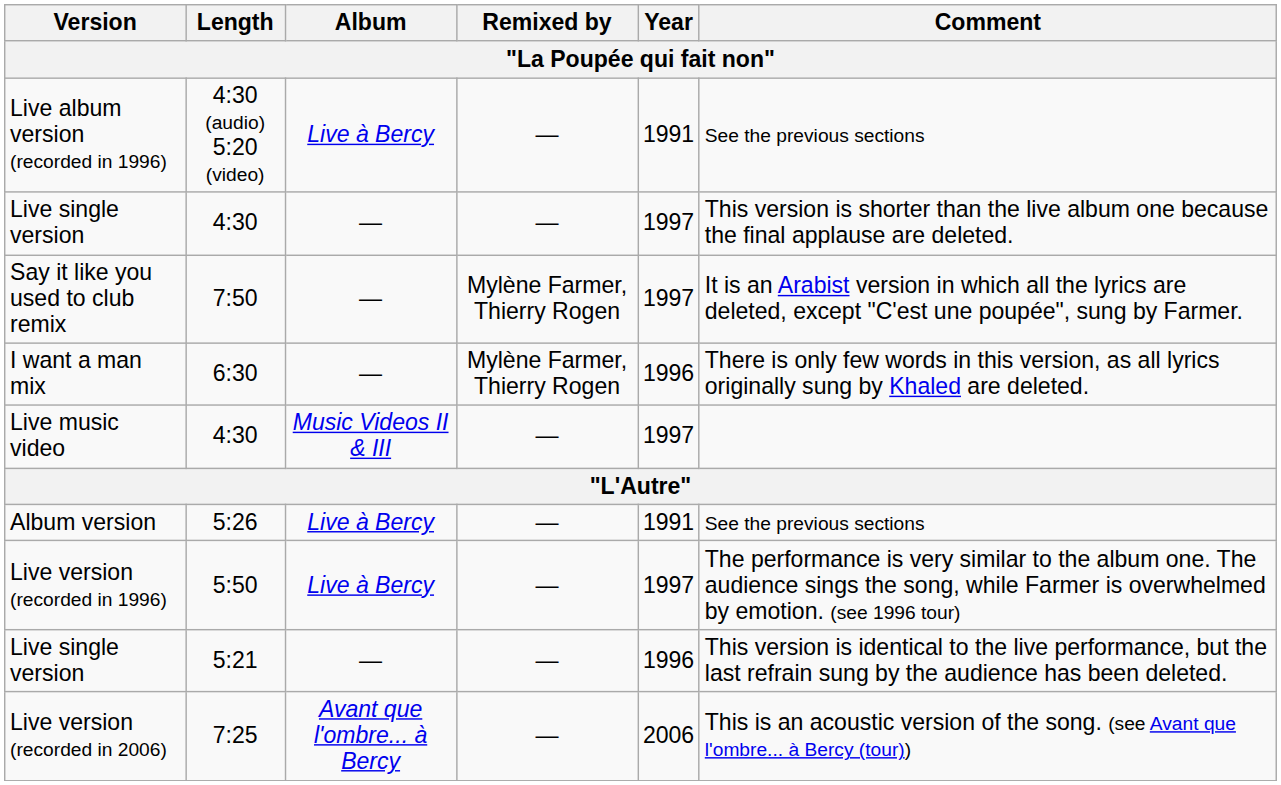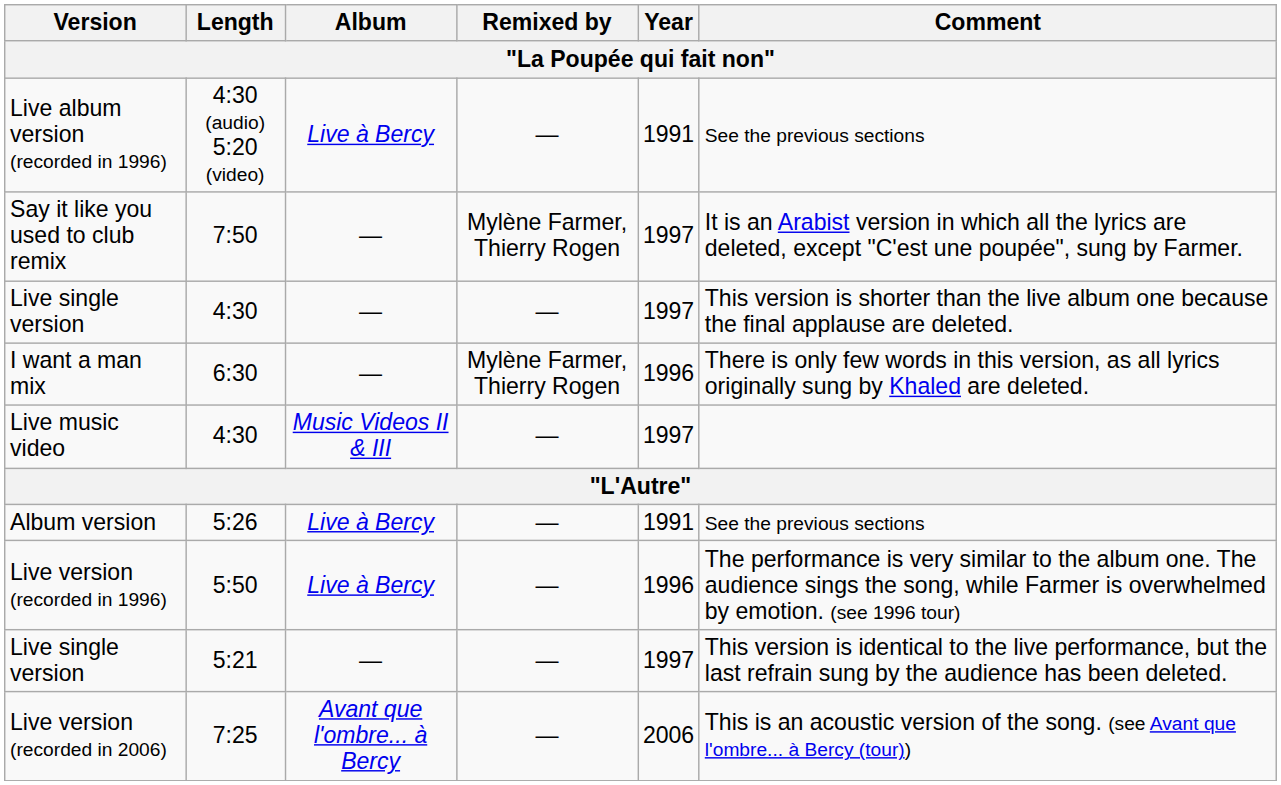 <table class="wikitable sortable" width="100%" border="1">
 <tr>
 <th>Version</th>
 <th>Length</th>
 <th>Album</th>
 <th>Remixed by</th>
 <th>Year</th>
 <th>Comment</th>
 </tr>
 <tr>
 <th colspan="6">"La Poupée qui fait non"</th>
 </tr>
 <tr>
 <td>Live album version <br><small>(recorded in 1996)</small></td>
 <td align="center">4:30 <small>(audio)</small> <br> 5:20 <small>(video)</small></td>
 <td align="center"><em><a href='#'>Live à Bercy</a></em></td>
 <td align="center">—</td>
 <td align="center">1991</td>
 <td><small>See the previous sections</small></td>
 </tr>
 <tr>
+<td>Say it like you used to club remix</td>
+<td align="center">7:50</td>
+<td align="center">—</td>
+<td align="center">Mylène Farmer, Thierry Rogen</td>
+<td align="center">1997</td>
+<td>It is an <a href='#'>Arabist</a> version in which all the lyrics are deleted, except "C'est une poupée", sung by Farmer.</td>
+</tr>
+<tr>
 <td>Live single version</td>
 <td align="center">4:30</td>
 <td align="center">—</td>
 <td align="center">—</td>
 <td align="center">1997</td>
 <td>This version is shorter than the live album one because the final applause are deleted.</td>
-</tr>
-<tr>
-<td>Say it like you used to club remix</td>
-<td align="center">7:50</td>
-<td align="center">—</td>
-<td align="center">Mylène Farmer, Thierry Rogen</td>
-<td align="center">1997</td>
-<td>It is an <a href='#'>Arabist</a> version in which all the lyrics are deleted, except "C'est une poupée", sung by Farmer.</td>
 </tr>
 <tr>
 <td>I want a man mix</td>
 <td align="center">6:30</td>
 <td align="center">—</td>
 <td align="center">Mylène Farmer, Thierry Rogen</td>
 <td align="center">1996</td>
 <td>There is only few words in this version, as all lyrics originally sung by <a href='#'>Khaled</a> are deleted.</td>
 </tr>
 <tr>
 <td>Live music video</td>
 <td align="center">4:30</td>
 <td align="center"><em><a href='#'>Music Videos II & III</a></em></td>
 <td align="center">—</td>
 <td align="center">1997</td>
 <td></td>
 </tr>
 <tr>
 <th colspan="6">"L'Autre"</th>
 </tr>
 <tr>
 <td>Album version</td>
 <td align="center">5:26</td>
 <td align="center"><em><a href='#'>Live à Bercy</a></em></td>
 <td align="center">—</td>
 <td align="center">1991</td>
 <td><small>See the previous sections</small></td>
 </tr>
 <tr>
 <td>Live version <br><small>(recorded in 1996)</small></td>
 <td align="center">5:50</td>
 <td align="center"><em><a href='#'>Live à Bercy</a></em></td>
 <td align="center">—</td>
-<td align="center">1997</td>
+<td align="center">1996</td>
 <td>The performance is very similar to the album one. The audience sings the song, while Farmer is overwhelmed by emotion. <small>(see 1996 tour)</small></td>
 </tr>
 <tr>
 <td>Live single version</td>
 <td align="center">5:21</td>
 <td align="center">—</td>
 <td align="center">—</td>
-<td align="center">1996</td>
+<td align="center">1997</td>
 <td>This version is identical to the live performance, but the last refrain sung by the audience has been deleted.</td>
 </tr>
 <tr>
 <td>Live version <br><small>(recorded in 2006)</small></td>
 <td align="center">7:25</td>
 <td align="center"><em><a href='#'>Avant que l'ombre... à Bercy</a></em></td>
 <td align="center">—</td>
 <td align="center">2006</td>
 <td>This is an acoustic version of the song. <small>(see <a href='#'>Avant que l'ombre... à Bercy (tour)</a>)</small></td>
 </tr>
 <tr>
 </tr>
 </table>
